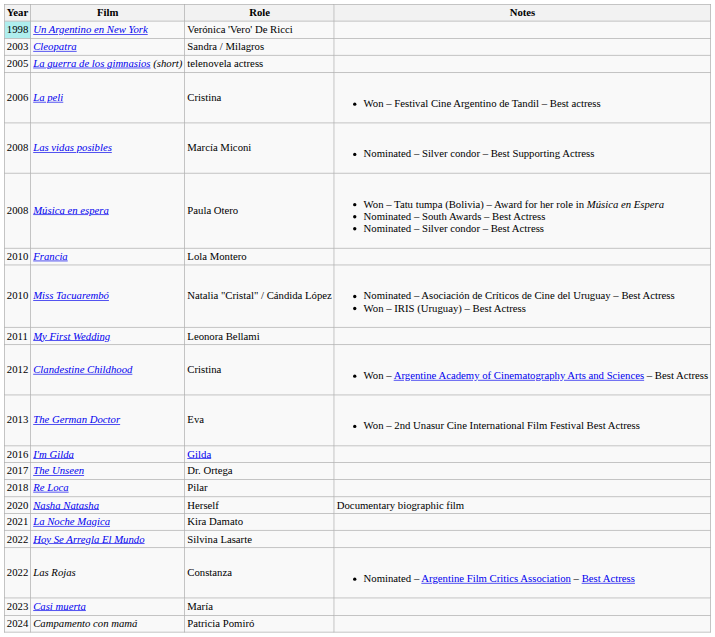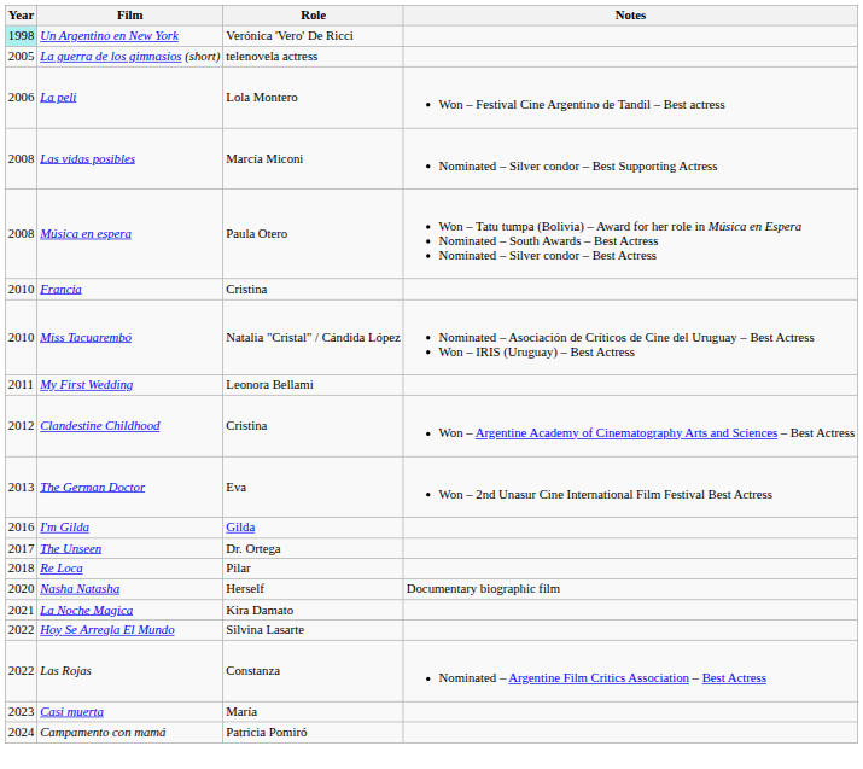 <table class="wikitable sortable">
 <tr>
 <th>Year</th>
 <th>Film</th>
 <th>Role</th>
 <th class="unsortable">Notes</th>
 </tr>
 <tr>
 <td style="background: paleturquoise;">1998</td>
 <td><em><a href='#'>Un Argentino en New York</a></em></td>
 <td>Verónica 'Vero' De Ricci</td>
 <td></td>
 </tr>
 <tr>
-<td>2003</td>
-<td><em><a href='#'>Cleopatra</a></em></td>
-<td>Sandra / Milagros</td>
-<td></td>
-</tr>
-<tr>
 <td>2005</td>
 <td><em><a href='#'>La guerra de los gimnasios</a> (short)</em></td>
 <td>telenovela actress</td>
 <td></td>
 </tr>
 <tr>
 <td>2006</td>
 <td><em><a href='#'>La peli</a></em></td>
-<td>Cristina</td>
+<td>Lola Montero</td>
 <td><br><ul><li>Won – Festival Cine Argentino de Tandil – Best actress</li></ul></td>
 </tr>
 <tr>
 <td>2008</td>
 <td><em><a href='#'>Las vidas posibles</a></em></td>
 <td>Marcía Miconi</td>
 <td><br><ul><li>Nominated – Silver condor – Best Supporting Actress</li></ul></td>
 </tr>
 <tr>
 <td>2008</td>
 <td><em> <a href='#'>Música en espera</a></em></td>
 <td>Paula Otero</td>
 <td><br><ul><li>Won – Tatu tumpa (Bolivia) – Award for her role in <em>Música en Espera</em></li><li>Nominated – South Awards – Best Actress</li><li>Nominated – Silver condor – Best Actress</li></ul></td>
 </tr>
 <tr>
 <td>2010</td>
 <td><em><a href='#'>Francia</a></em></td>
-<td>Lola Montero</td>
+<td>Cristina</td>
 <td></td>
 </tr>
 <tr>
 <td>2010</td>
 <td><em><a href='#'>Miss Tacuarembó</a></em></td>
 <td>Natalia "Cristal" / Cándida López</td>
 <td><br><ul><li>Nominated – Asociación de Críticos de Cine del Uruguay – Best Actress</li><li>Won – IRIS (Uruguay) – Best Actress</li></ul></td>
 </tr>
 <tr>
 <td>2011</td>
 <td><em><a href='#'>My First Wedding</a></em></td>
 <td>Leonora Bellami</td>
 <td></td>
 </tr>
 <tr>
 <td>2012</td>
 <td><em><a href='#'>Clandestine Childhood</a></em></td>
 <td>Cristina</td>
 <td><br><ul><li>Won – <a href='#'>Argentine Academy of Cinematography Arts and Sciences</a> – Best Actress</li></ul></td>
 </tr>
 <tr>
 <td>2013</td>
 <td><em><a href='#'>The German Doctor</a></em></td>
 <td>Eva</td>
 <td><br><ul><li>Won – 2nd Unasur Cine International Film Festival Best Actress</li></ul></td>
 </tr>
 <tr>
 <td>2016</td>
 <td><em><a href='#'>I'm Gilda</a></em></td>
 <td><a href='#'>Gilda</a></td>
 <td></td>
 </tr>
 <tr>
 <td>2017</td>
 <td><em><a href='#'>The Unseen</a></em></td>
 <td>Dr. Ortega</td>
 <td></td>
 </tr>
 <tr>
 <td>2018</td>
 <td><em><a href='#'>Re Loca</a></em></td>
 <td>Pilar</td>
 <td><br></td>
 </tr>
 <tr>
 <td>2020</td>
 <td><em><a href='#'>Nasha Natasha</a></em></td>
 <td>Herself</td>
 <td>Documentary biographic film</td>
 </tr>
 <tr>
 <td>2021</td>
 <td><em><a href='#'>La Noche Magica</a></em></td>
 <td>Kira Damato</td>
 <td></td>
 </tr>
 <tr>
 <td>2022</td>
 <td><em><a href='#'>Hoy Se Arregla El Mundo</a></em></td>
 <td>Silvina Lasarte</td>
 <td></td>
 </tr>
 <tr>
 <td>2022</td>
 <td><em>Las Rojas</em></td>
 <td>Constanza</td>
 <td><br><ul><li>Nominated – <a href='#'>Argentine Film Critics Association</a> – <a href='#'>Best Actress</a></li></ul></td>
 </tr>
 <tr>
 <td>2023</td>
 <td><em><a href='#'>Casi muerta</a></em></td>
 <td>María</td>
 <td></td>
 </tr>
 <tr>
 <td>2024</td>
 <td><em>Campamento con mamá</em></td>
 <td>Patricia Pomiró</td>
 <td></td>
 </tr>
 </table>
